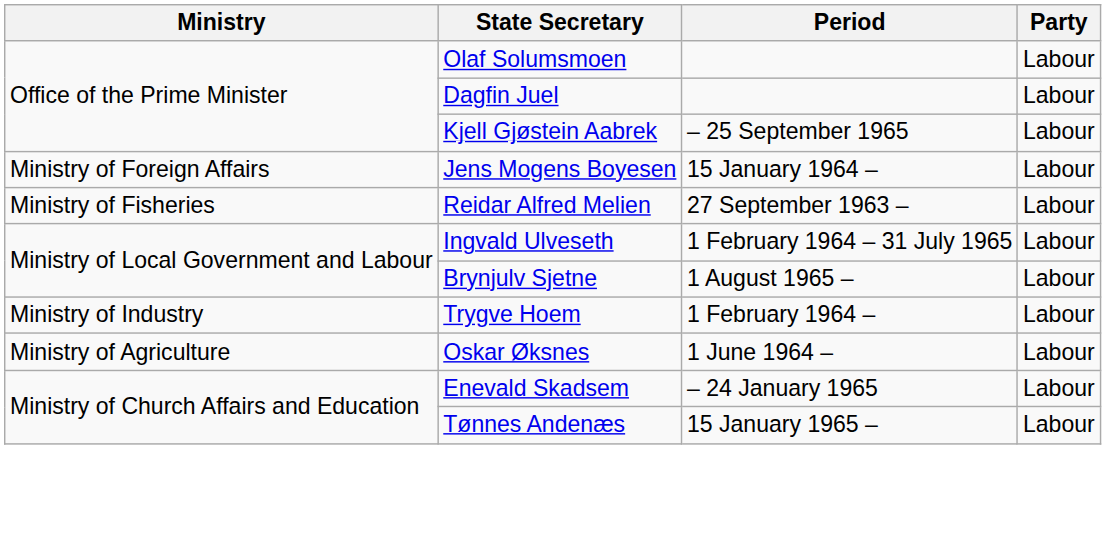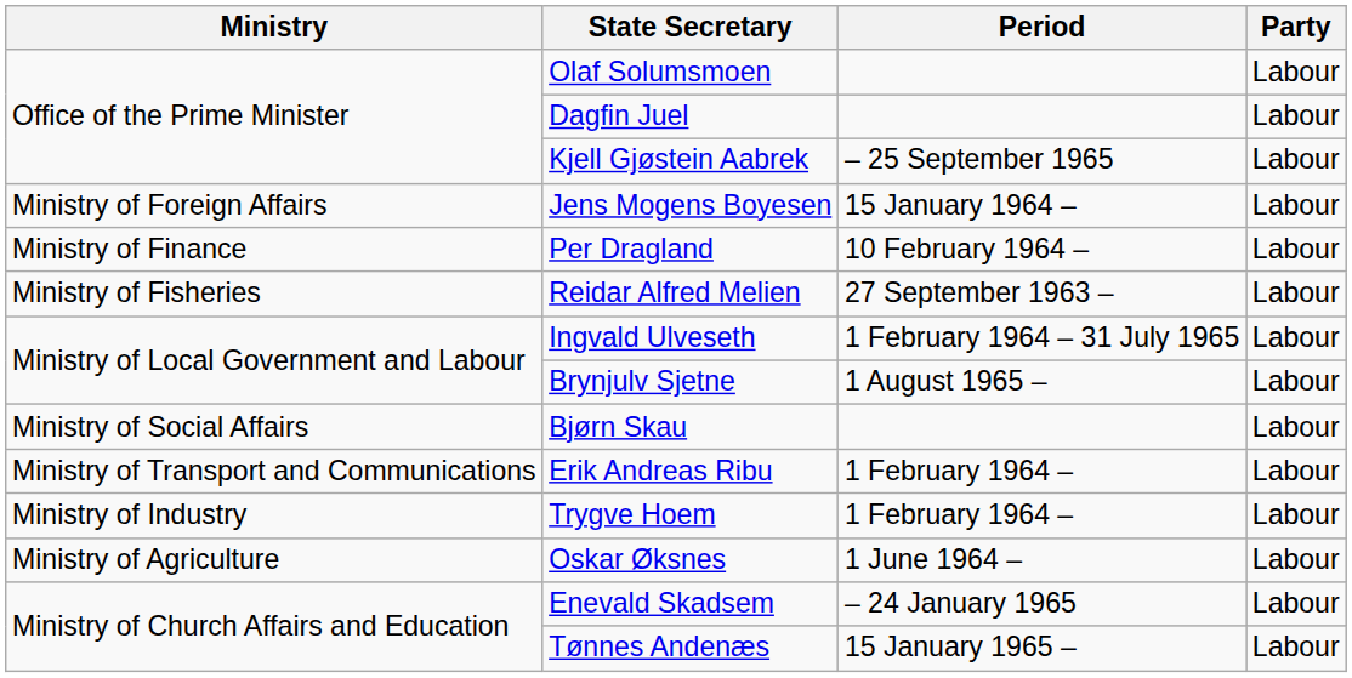 <table class="wikitable">
 <tr>
 <th>Ministry</th>
 <th>State Secretary</th>
 <th>Period</th>
 <th>Party</th>
 </tr>
 <tr>
 <td rowspan=3>Office of the Prime Minister</td>
 <td><a href='#'>Olaf Solumsmoen</a></td>
 <td></td>
 <td>Labour</td>
 </tr>
 <tr>
 <td><a href='#'>Dagfin Juel</a></td>
 <td></td>
 <td>Labour</td>
 </tr>
 <tr>
 <td><a href='#'>Kjell Gjøstein Aabrek</a></td>
 <td>– 25 September 1965</td>
 <td>Labour</td>
 </tr>
 <tr>
 <td>Ministry of Foreign Affairs</td>
 <td><a href='#'>Jens Mogens Boyesen</a></td>
 <td>15 January 1964 –</td>
 <td>Labour</td>
 </tr>
 <tr>
+<td>Ministry of Finance</td>
+<td><a href='#'>Per Dragland</a></td>
+<td>10 February 1964 –</td>
+<td>Labour</td>
+</tr>
+<tr>
 <td>Ministry of Fisheries</td>
 <td><a href='#'>Reidar Alfred Melien</a></td>
 <td>27 September 1963 –</td>
 <td>Labour</td>
 </tr>
 <tr>
 <td rowspan=2>Ministry of Local Government and Labour</td>
 <td><a href='#'>Ingvald Ulveseth</a></td>
 <td>1 February 1964 – 31 July 1965</td>
 <td>Labour</td>
 </tr>
 <tr>
 <td><a href='#'>Brynjulv Sjetne</a></td>
 <td>1 August 1965 –</td>
+<td>Labour</td>
+</tr>
+<tr>
+<td>Ministry of Social Affairs</td>
+<td><a href='#'>Bjørn Skau</a></td>
+<td></td>
+<td>Labour</td>
+</tr>
+<tr>
+<td>Ministry of Transport and Communications</td>
+<td><a href='#'>Erik Andreas Ribu</a></td>
+<td>1 February 1964 –</td>
 <td>Labour</td>
 </tr>
 <tr>
 <td>Ministry of Industry</td>
 <td><a href='#'>Trygve Hoem</a></td>
 <td>1 February 1964 –</td>
 <td>Labour</td>
 </tr>
 <tr>
 <td>Ministry of Agriculture</td>
 <td><a href='#'>Oskar Øksnes</a></td>
 <td>1 June 1964 –</td>
 <td>Labour</td>
 </tr>
 <tr>
 <td rowspan=2>Ministry of Church Affairs and Education</td>
 <td><a href='#'>Enevald Skadsem</a></td>
 <td>– 24 January 1965</td>
 <td>Labour</td>
 </tr>
 <tr>
 <td><a href='#'>Tønnes Andenæs</a></td>
 <td>15 January 1965 –</td>
 <td>Labour</td>
 </tr>
 </table>
